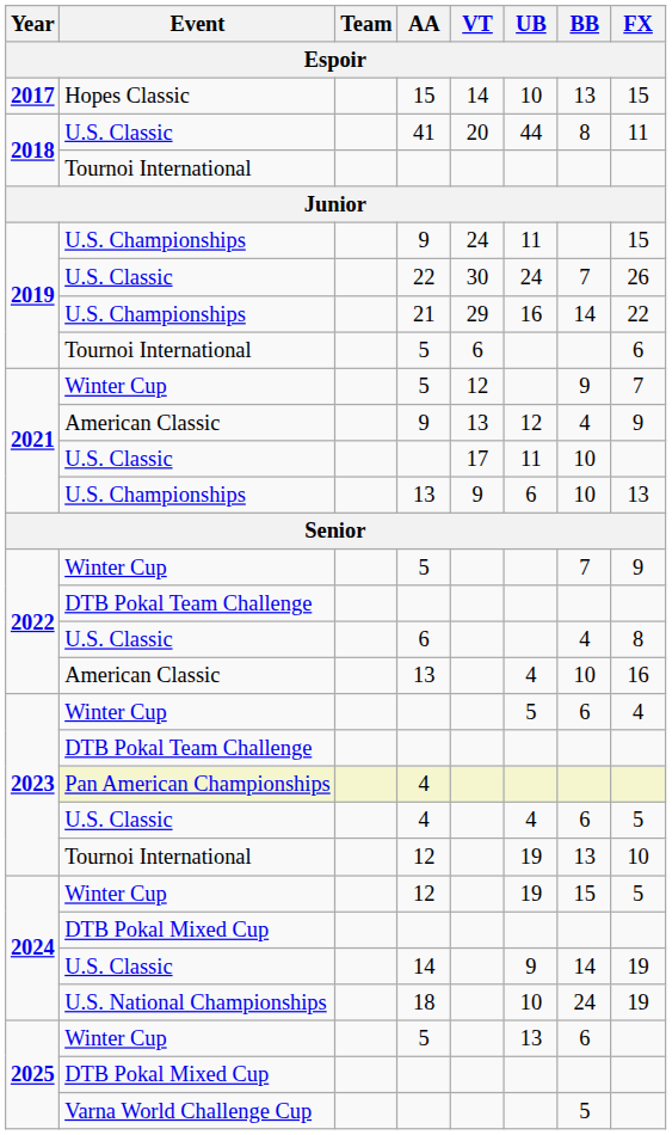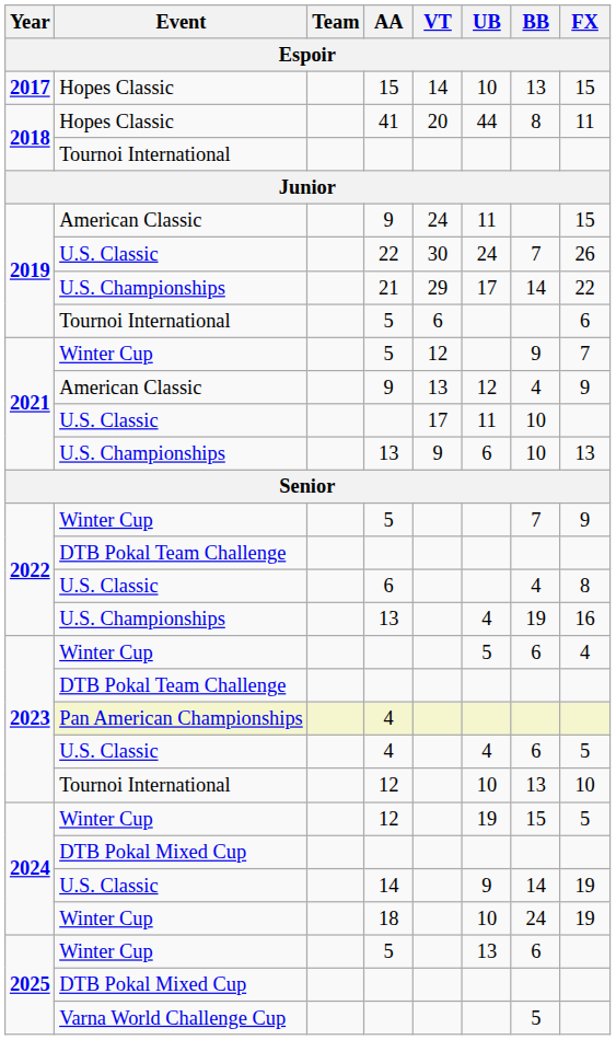 <table class="wikitable" style="text-align:center; font-size:95%;">
 <tr>
 <th align=center>Year</th>
 <th align=center>Event</th>
 <th style="width:30px;">Team</th>
 <th style="width:30px;">AA</th>
 <th style="width:30px;"><a href='#'>VT</a></th>
 <th style="width:30px;"><a href='#'>UB</a></th>
 <th style="width:30px;"><a href='#'>BB</a></th>
 <th style="width:30px;"><a href='#'>FX</a></th>
 </tr>
 <tr>
 <th colspan="8">Espoir</th>
 </tr>
 <tr>
 <td rowspan="1"><strong><a href='#'>2017</a></strong></td>
 <td align=left>Hopes Classic</td>
 <td></td>
 <td>15</td>
 <td>14</td>
 <td>10</td>
 <td>13</td>
 <td>15</td>
 </tr>
 <tr>
 <td rowspan="2"><strong><a href='#'>2018</a></strong></td>
-<td align=left><a href='#'>U.S. Classic</a></td>
+<td align=left>Hopes Classic</td>
 <td></td>
 <td>41</td>
 <td>20</td>
 <td>44</td>
 <td>8</td>
 <td>11</td>
 </tr>
 <tr>
 <td align=left>Tournoi International</td>
 <td></td>
 <td></td>
 <td></td>
 <td></td>
 <td></td>
 <td></td>
 </tr>
 <tr>
 <th colspan="8">Junior</th>
 </tr>
 <tr>
 <td rowspan="4"><strong><a href='#'>2019</a></strong></td>
-<td align=left><a href='#'>U.S. Championships</a></td>
+<td align=left>American Classic</td>
 <td></td>
 <td>9</td>
 <td>24</td>
 <td>11</td>
 <td></td>
 <td>15</td>
 </tr>
 <tr>
 <td align=left><a href='#'>U.S. Classic</a></td>
 <td></td>
 <td>22</td>
 <td>30</td>
 <td>24</td>
 <td>7</td>
 <td>26</td>
 </tr>
 <tr>
 <td align=left><a href='#'>U.S. Championships</a></td>
 <td></td>
 <td>21</td>
 <td>29</td>
-<td>16</td>
+<td>17</td>
 <td>14</td>
 <td>22</td>
 </tr>
 <tr>
 <td align=left>Tournoi International</td>
 <td></td>
 <td>5</td>
 <td>6</td>
 <td></td>
 <td></td>
 <td>6</td>
 </tr>
 <tr>
 <td rowspan="4"><strong><a href='#'>2021</a></strong></td>
 <td align=left><a href='#'>Winter Cup</a></td>
 <td></td>
 <td>5</td>
 <td>12</td>
 <td></td>
 <td>9</td>
 <td>7</td>
 </tr>
 <tr>
 <td align=left>American Classic</td>
 <td></td>
 <td>9</td>
 <td>13</td>
 <td>12</td>
 <td>4</td>
 <td>9</td>
 </tr>
 <tr>
 <td align=left><a href='#'>U.S. Classic</a></td>
 <td></td>
 <td></td>
 <td>17</td>
 <td>11</td>
 <td>10</td>
 <td></td>
 </tr>
 <tr>
 <td align=left><a href='#'>U.S. Championships</a></td>
 <td></td>
 <td>13</td>
 <td>9</td>
 <td>6</td>
 <td>10</td>
 <td>13</td>
 </tr>
 <tr>
 <th colspan="8">Senior</th>
 </tr>
 <tr>
 <td rowspan="4"><strong><a href='#'>2022</a></strong></td>
 <td align=left><a href='#'>Winter Cup</a></td>
 <td></td>
 <td>5</td>
 <td></td>
 <td></td>
 <td>7</td>
 <td>9</td>
 </tr>
 <tr>
 <td align=left><a href='#'>DTB Pokal Team Challenge</a></td>
 <td></td>
 <td></td>
 <td></td>
 <td></td>
 <td></td>
 <td></td>
 </tr>
 <tr>
 <td align=left><a href='#'>U.S. Classic</a></td>
 <td></td>
 <td>6</td>
 <td></td>
 <td></td>
 <td>4</td>
 <td>8</td>
 </tr>
 <tr>
-<td align=left>American Classic</td>
+<td align=left><a href='#'>U.S. Championships</a></td>
 <td></td>
 <td>13</td>
 <td></td>
 <td>4</td>
-<td>10</td>
+<td>19</td>
 <td>16</td>
 </tr>
 <tr>
 <td rowspan="5"><strong><a href='#'>2023</a></strong></td>
 <td align=left><a href='#'>Winter Cup</a></td>
 <td></td>
 <td></td>
 <td></td>
 <td>5</td>
 <td>6</td>
 <td>4</td>
 </tr>
 <tr>
 <td align=left><a href='#'>DTB Pokal Team Challenge</a></td>
 <td></td>
 <td></td>
 <td></td>
 <td></td>
 <td></td>
 <td></td>
 </tr>
 <tr bgcolor=#F5F6CE>
 <td align=left><a href='#'>Pan American Championships</a></td>
 <td></td>
 <td>4</td>
 <td></td>
 <td></td>
 <td></td>
 <td></td>
 </tr>
 <tr>
 <td align=left><a href='#'>U.S. Classic</a></td>
 <td></td>
 <td>4</td>
 <td></td>
 <td>4</td>
 <td>6</td>
 <td>5</td>
 </tr>
 <tr>
 <td align=left>Tournoi International</td>
 <td></td>
 <td>12</td>
 <td></td>
-<td>19</td>
+<td>10</td>
 <td>13</td>
 <td>10</td>
 </tr>
 <tr>
 <td rowspan="4"><strong><a href='#'>2024</a></strong></td>
 <td align=left><a href='#'>Winter Cup</a></td>
 <td></td>
 <td>12</td>
 <td></td>
 <td>19</td>
 <td>15</td>
 <td>5</td>
 </tr>
 <tr>
 <td align=left><a href='#'>DTB Pokal Mixed Cup</a></td>
 <td></td>
 <td></td>
 <td></td>
 <td></td>
 <td></td>
 <td></td>
 </tr>
 <tr>
 <td align=left><a href='#'>U.S. Classic</a></td>
 <td></td>
 <td>14</td>
 <td></td>
 <td>9</td>
 <td>14</td>
 <td>19</td>
 </tr>
 <tr>
-<td align=left><a href='#'>U.S. National Championships</a></td>
+<td align=left><a href='#'>Winter Cup</a></td>
 <td></td>
 <td>18</td>
 <td></td>
 <td>10</td>
 <td>24</td>
 <td>19</td>
 </tr>
 <tr>
 <td rowspan="3"><strong><a href='#'>2025</a></strong></td>
 <td align=left><a href='#'>Winter Cup</a></td>
 <td></td>
 <td>5</td>
 <td></td>
 <td>13</td>
 <td>6</td>
 <td></td>
 </tr>
 <tr>
 <td align=left><a href='#'>DTB Pokal Mixed Cup</a></td>
 <td></td>
 <td></td>
 <td></td>
 <td></td>
 <td></td>
 <td></td>
 </tr>
 <tr>
 <td align=left><a href='#'>Varna World Challenge Cup</a></td>
 <td></td>
 <td></td>
 <td></td>
 <td></td>
 <td>5</td>
 <td></td>
 </tr>
 </table>
